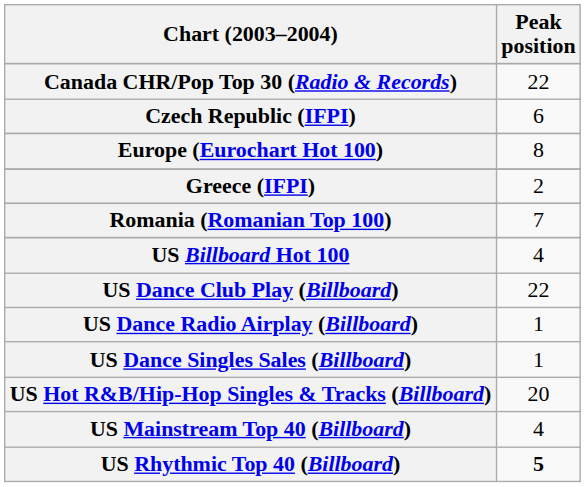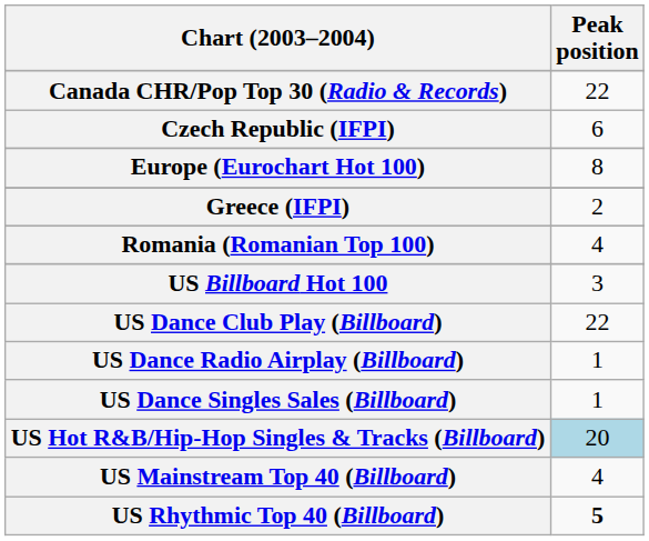 <table class="wikitable sortable plainrowheaders" style="text-align:center">
 <tr>
 <th>Chart (2003–2004)</th>
 <th>Peak<br>position</th>
 </tr>
 <tr>
 </tr>
 <tr>
 </tr>
 <tr>
 </tr>
 <tr>
 </tr>
 <tr>
 </tr>
 <tr>
 </tr>
 <tr>
 <th scope="row">Canada CHR/Pop Top 30 (<em><a href='#'>Radio & Records</a></em>)</th>
 <td>22</td>
 </tr>
 <tr>
 <th scope="row">Czech Republic (<a href='#'>IFPI</a>)</th>
 <td>6</td>
 </tr>
 <tr>
 </tr>
 <tr>
 <th scope="row">Europe (<a href='#'>Eurochart Hot 100</a>)</th>
 <td>8</td>
 </tr>
 <tr>
 </tr>
 <tr>
 </tr>
 <tr>
 <th scope="row">Greece (<a href='#'>IFPI</a>)</th>
 <td>2</td>
 </tr>
 <tr>
 </tr>
 <tr>
 </tr>
 <tr>
 </tr>
 <tr>
 </tr>
 <tr>
 </tr>
 <tr>
 </tr>
 <tr>
 </tr>
 <tr>
 </tr>
 <tr>
 </tr>
 <tr>
 <th scope="row">Romania (<a href='#'>Romanian Top 100</a>)</th>
-<td>7</td>
+<td>4</td>
 </tr>
 <tr>
 </tr>
 <tr>
 </tr>
 <tr>
 </tr>
 <tr>
 </tr>
 <tr>
 </tr>
 <tr>
 <th scope="row">US <a href='#'><em>Billboard</em> Hot 100</a></th>
-<td>4</td>
+<td>3</td>
 </tr>
 <tr>
 <th scope="row">US <a href='#'>Dance Club Play</a> (<em><a href='#'>Billboard</a></em>)<br></th>
 <td>22</td>
 </tr>
 <tr>
 <th scope="row">US <a href='#'>Dance Radio Airplay</a> (<em><a href='#'>Billboard</a></em>)</th>
 <td>1</td>
 </tr>
 <tr>
 <th scope="row">US <a href='#'>Dance Singles Sales</a> (<em><a href='#'>Billboard</a></em>)<br></th>
 <td>1</td>
 </tr>
 <tr>
 <th scope="row">US <a href='#'>Hot R&B/Hip-Hop Singles & Tracks</a> (<em><a href='#'>Billboard</a></em>)</th>
-<td>20</td>
+<td style="background: lightblue;">20</td>
 </tr>
 <tr>
 <th scope="row">US <a href='#'>Mainstream Top 40</a> (<em><a href='#'>Billboard</a></em>)</th>
 <td>4</td>
 </tr>
 <tr>
 <th scope="row">US <a href='#'>Rhythmic Top 40</a> (<em><a href='#'>Billboard</a></em>)</th>
 <td><strong>5</strong></td>
 </tr>
 </table>
